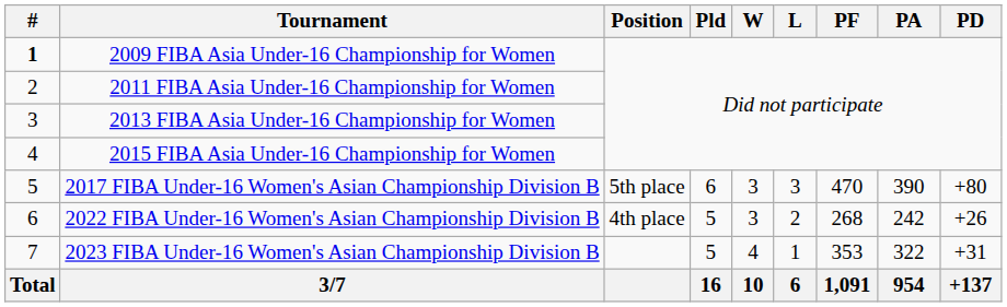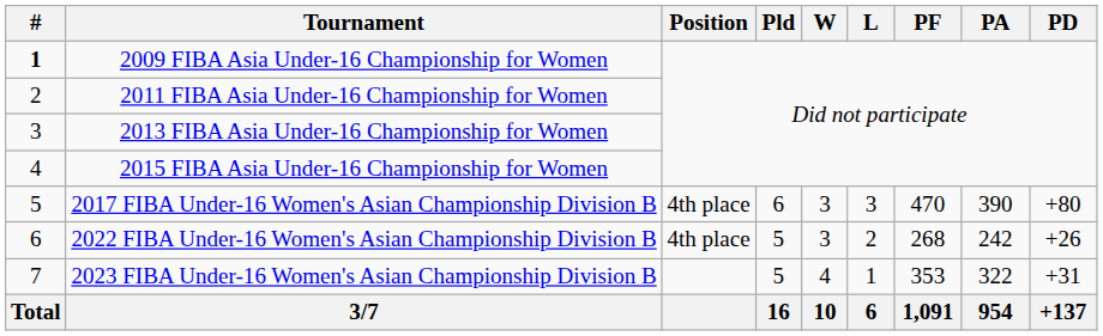 <table class="wikitable" style="text-align:center">
 <tr>
 <th>#</th>
 <th>Tournament</th>
 <th>Position</th>
 <th width=25px>Pld</th>
 <th width=25px>W</th>
 <th width=25px>L</th>
 <th width=40px>PF</th>
 <th width=40px>PA</th>
 <th width=40px>PD</th>
 </tr>
 <tr>
 <td><strong>1</strong></td>
 <td><a href='#'>2009 FIBA Asia Under-16 Championship for Women</a></td>
 <td rowspan=4 colspan=7><em>Did not participate</em></td>
 </tr>
 <tr>
 <td>2</td>
 <td><a href='#'>2011 FIBA Asia Under-16 Championship for Women</a></td>
 </tr>
 <tr>
 <td>3</td>
 <td><a href='#'>2013 FIBA Asia Under-16 Championship for Women</a></td>
 </tr>
 <tr>
 <td>4</td>
 <td><a href='#'>2015 FIBA Asia Under-16 Championship for Women</a></td>
 </tr>
 <tr>
 <td>5</td>
 <td><a href='#'>2017 FIBA Under-16 Women's Asian Championship Division B</a></td>
-<td>5th place</td>
+<td>4th place</td>
 <td>6</td>
 <td>3</td>
 <td>3</td>
 <td>470</td>
 <td>390</td>
 <td>+80</td>
 </tr>
 <tr>
 <td>6</td>
 <td><a href='#'>2022 FIBA Under-16 Women's Asian Championship Division B</a></td>
 <td>4th place</td>
 <td>5</td>
 <td>3</td>
 <td>2</td>
 <td>268</td>
 <td>242</td>
 <td>+26</td>
 </tr>
 <tr>
 <td>7</td>
 <td><a href='#'>2023 FIBA Under-16 Women's Asian Championship Division B</a></td>
 <td></td>
 <td>5</td>
 <td>4</td>
 <td>1</td>
 <td>353</td>
 <td>322</td>
 <td>+31</td>
 </tr>
 <tr>
 <th><strong>Total</strong></th>
 <th>3/7</th>
 <th></th>
 <th>16</th>
 <th>10</th>
 <th>6</th>
 <th>1,091</th>
 <th>954</th>
 <th>+137</th>
 </tr>
 </table>
